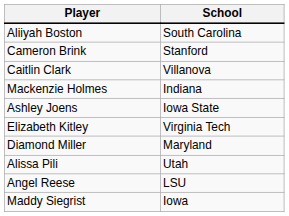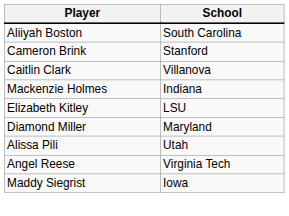 <table class="wikitable" style="width:30%;">
 <tr>
 <th>Player</th>
 <th>School</th>
 </tr>
 <tr>
 </tr>
 <tr style = "border-top:2px solid black;">
 <td>Aliiyah Boston</td>
 <td>South Carolina</td>
 </tr>
 <tr>
 <td>Cameron Brink</td>
 <td>Stanford</td>
 </tr>
 <tr>
 <td>Caitlin Clark</td>
 <td>Villanova</td>
 </tr>
 <tr>
 <td>Mackenzie Holmes</td>
 <td>Indiana</td>
 </tr>
 <tr>
-<td>Ashley Joens</td>
-<td>Iowa State</td>
-</tr>
-<tr>
 <td>Elizabeth Kitley</td>
-<td>Virginia Tech</td>
+<td>LSU</td>
 </tr>
 <tr>
 <td>Diamond Miller</td>
 <td>Maryland</td>
 </tr>
 <tr>
 <td>Alissa Pili</td>
 <td>Utah</td>
 </tr>
 <tr>
 <td>Angel Reese</td>
-<td>LSU</td>
+<td>Virginia Tech</td>
 </tr>
 <tr>
 <td>Maddy Siegrist</td>
 <td>Iowa</td>
 </tr>
 </table>
